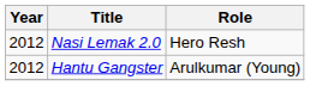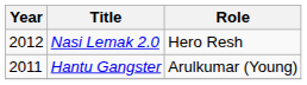 <table class="wikitable">
 <tr>
 <th>Year</th>
 <th>Title</th>
 <th>Role</th>
 </tr>
 <tr>
 <td>2012</td>
 <td><em><a href='#'>Nasi Lemak 2.0</a></em></td>
 <td>Hero Resh</td>
 </tr>
 <tr>
-<td>2012</td>
+<td>2011</td>
 <td><em><a href='#'>Hantu Gangster</a></em></td>
 <td>Arulkumar (Young)</td>
 </tr>
 <tr>
 </tr>
 </table>
